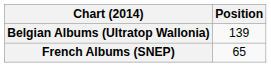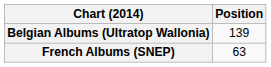 <table class="wikitable sortable plainrowheaders" style="text-align:center">
 <tr>
 <th scope="col">Chart (2014)</th>
 <th scope="col">Position</th>
 </tr>
 <tr>
 <th scope="row">Belgian Albums (Ultratop Wallonia)</th>
 <td>139</td>
 </tr>
 <tr>
 <th scope="row">French Albums (SNEP)</th>
-<td>65</td>
+<td>63</td>
 </tr>
 </table>
